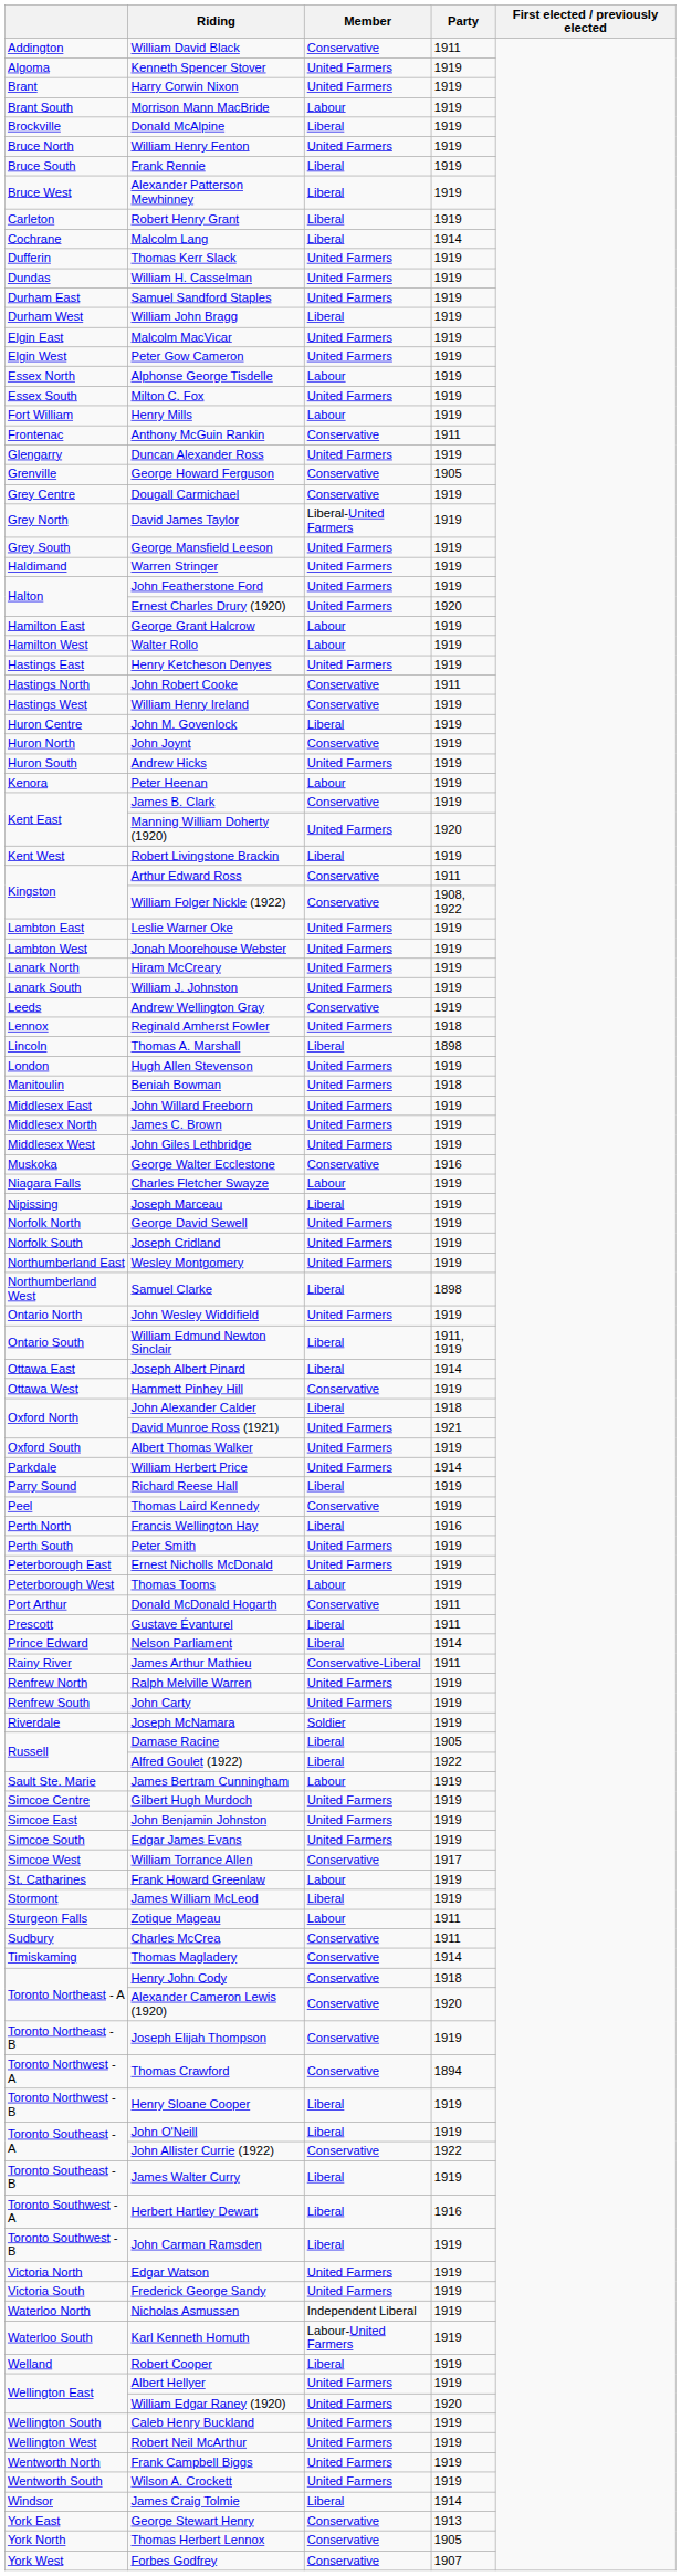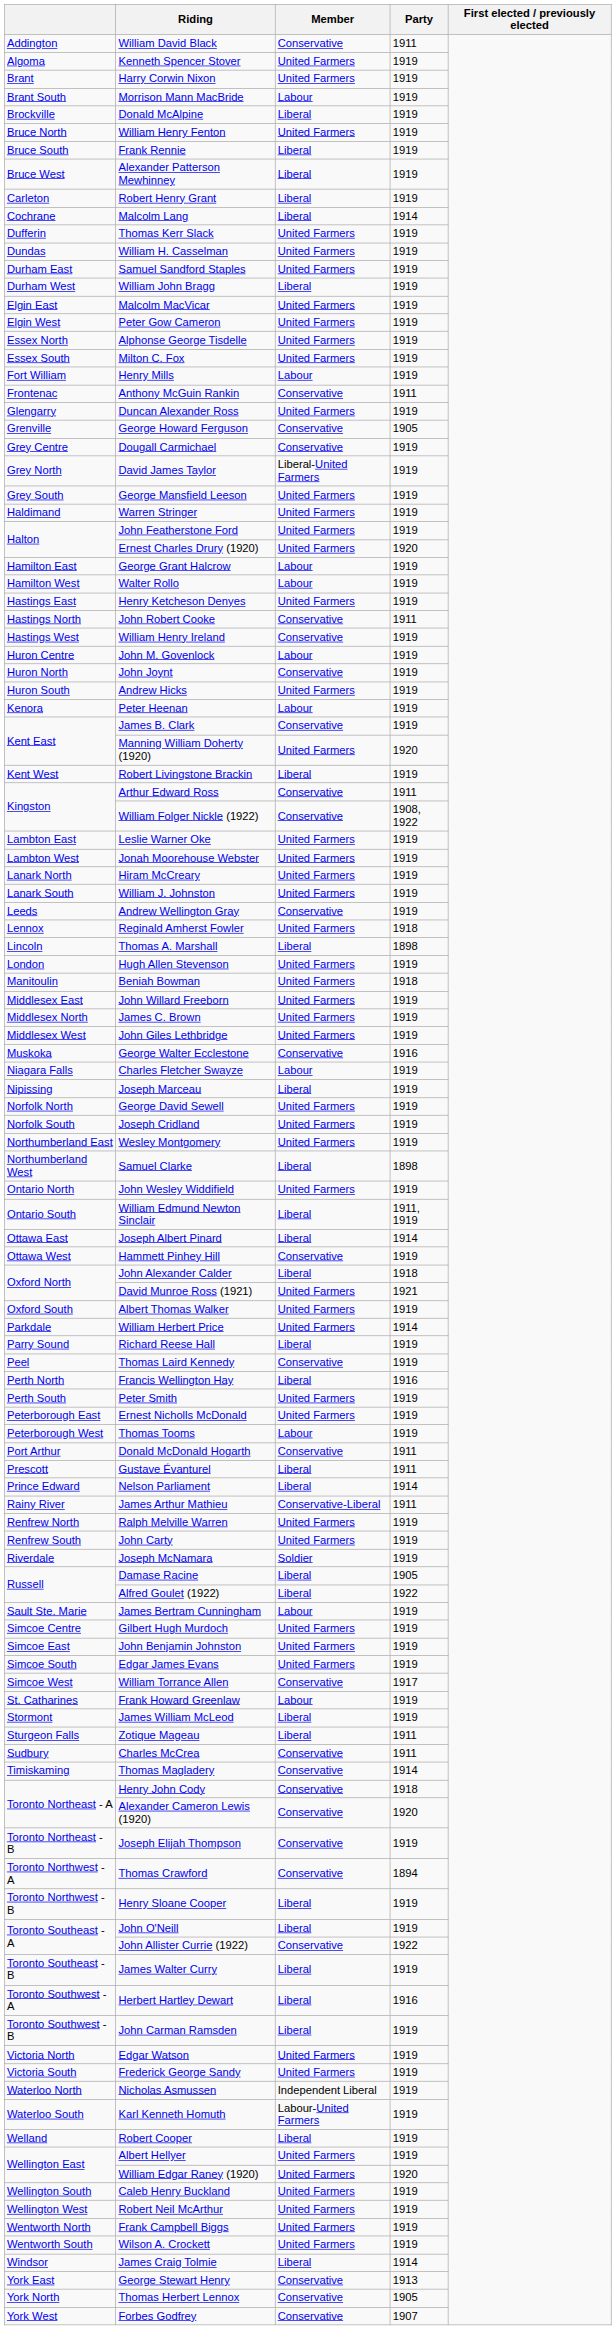 <table class="wikitable sortable">
 <tr>
 <th></th>
 <th>Riding</th>
 <th>Member</th>
 <th>Party</th>
 <th>First elected / previously elected</th>
 </tr>
 <tr>
 <td><a href='#'>Addington</a></td>
 <td><a href='#'>William David Black</a></td>
 <td><a href='#'>Conservative</a></td>
 <td>1911</td>
 </tr>
 <tr>
 <td><a href='#'>Algoma</a></td>
 <td><a href='#'>Kenneth Spencer Stover</a></td>
 <td><a href='#'>United Farmers</a></td>
 <td>1919</td>
 </tr>
 <tr>
 <td><a href='#'>Brant</a></td>
 <td><a href='#'>Harry Corwin Nixon</a></td>
 <td><a href='#'>United Farmers</a></td>
 <td>1919</td>
 </tr>
 <tr>
 <td><a href='#'>Brant South</a></td>
 <td><a href='#'>Morrison Mann MacBride</a></td>
 <td><a href='#'>Labour</a></td>
 <td>1919</td>
 </tr>
 <tr>
 <td><a href='#'>Brockville</a></td>
 <td><a href='#'>Donald McAlpine</a></td>
 <td><a href='#'>Liberal</a></td>
 <td>1919</td>
 </tr>
 <tr>
 <td><a href='#'>Bruce North</a></td>
 <td><a href='#'>William Henry Fenton</a></td>
 <td><a href='#'>United Farmers</a></td>
 <td>1919</td>
 </tr>
 <tr>
 <td><a href='#'>Bruce South</a></td>
 <td><a href='#'>Frank Rennie</a></td>
 <td><a href='#'>Liberal</a></td>
 <td>1919</td>
 </tr>
 <tr>
 <td><a href='#'>Bruce West</a></td>
 <td><a href='#'>Alexander Patterson Mewhinney</a></td>
 <td><a href='#'>Liberal</a></td>
 <td>1919</td>
 </tr>
 <tr>
 <td><a href='#'>Carleton</a></td>
 <td><a href='#'>Robert Henry Grant</a></td>
 <td><a href='#'>Liberal</a></td>
 <td>1919</td>
 </tr>
 <tr>
 <td><a href='#'>Cochrane</a></td>
 <td><a href='#'>Malcolm Lang</a></td>
 <td><a href='#'>Liberal</a></td>
 <td>1914</td>
 </tr>
 <tr>
 <td><a href='#'>Dufferin</a></td>
 <td><a href='#'>Thomas Kerr Slack</a></td>
 <td><a href='#'>United Farmers</a></td>
 <td>1919</td>
 </tr>
 <tr>
 <td><a href='#'>Dundas</a></td>
 <td><a href='#'>William H. Casselman</a></td>
 <td><a href='#'>United Farmers</a></td>
 <td>1919</td>
 </tr>
 <tr>
 <td><a href='#'>Durham East</a></td>
 <td><a href='#'>Samuel Sandford Staples</a></td>
 <td><a href='#'>United Farmers</a></td>
 <td>1919</td>
 </tr>
 <tr>
 <td><a href='#'>Durham West</a></td>
 <td><a href='#'>William John Bragg</a></td>
 <td><a href='#'>Liberal</a></td>
 <td>1919</td>
 </tr>
 <tr>
 <td><a href='#'>Elgin East</a></td>
 <td><a href='#'>Malcolm MacVicar</a></td>
 <td><a href='#'>United Farmers</a></td>
 <td>1919</td>
 </tr>
 <tr>
 <td><a href='#'>Elgin West</a></td>
 <td><a href='#'>Peter Gow Cameron</a></td>
 <td><a href='#'>United Farmers</a></td>
 <td>1919</td>
 </tr>
 <tr>
 <td><a href='#'>Essex North</a></td>
 <td><a href='#'>Alphonse George Tisdelle</a></td>
-<td><a href='#'>Labour</a></td>
+<td><a href='#'>United Farmers</a></td>
 <td>1919</td>
 </tr>
 <tr>
 <td><a href='#'>Essex South</a></td>
 <td><a href='#'>Milton C. Fox</a></td>
 <td><a href='#'>United Farmers</a></td>
 <td>1919</td>
 </tr>
 <tr>
 <td><a href='#'>Fort William</a></td>
 <td><a href='#'>Henry Mills</a></td>
 <td><a href='#'>Labour</a></td>
 <td>1919</td>
 </tr>
 <tr>
 <td><a href='#'>Frontenac</a></td>
 <td><a href='#'>Anthony McGuin Rankin</a></td>
 <td><a href='#'>Conservative</a></td>
 <td>1911</td>
 </tr>
 <tr>
 <td><a href='#'>Glengarry</a></td>
 <td><a href='#'>Duncan Alexander Ross</a></td>
 <td><a href='#'>United Farmers</a></td>
 <td>1919</td>
 </tr>
 <tr>
 <td><a href='#'>Grenville</a></td>
 <td><a href='#'>George Howard Ferguson</a></td>
 <td><a href='#'>Conservative</a></td>
 <td>1905</td>
 </tr>
 <tr>
 <td><a href='#'>Grey Centre</a></td>
 <td><a href='#'>Dougall Carmichael</a></td>
 <td><a href='#'>Conservative</a></td>
 <td>1919</td>
 </tr>
 <tr>
 <td><a href='#'>Grey North</a></td>
 <td><a href='#'>David James Taylor</a></td>
 <td>Liberal-<a href='#'>United Farmers</a></td>
 <td>1919</td>
 </tr>
 <tr>
 <td><a href='#'>Grey South</a></td>
 <td><a href='#'>George Mansfield Leeson</a></td>
 <td><a href='#'>United Farmers</a></td>
 <td>1919</td>
 </tr>
 <tr>
 <td><a href='#'>Haldimand</a></td>
 <td><a href='#'>Warren Stringer</a></td>
 <td><a href='#'>United Farmers</a></td>
 <td>1919</td>
 </tr>
 <tr>
 <td rowspan="2"><a href='#'>Halton</a></td>
 <td><a href='#'>John Featherstone Ford</a></td>
 <td><a href='#'>United Farmers</a></td>
 <td>1919</td>
 </tr>
 <tr>
 <td><a href='#'>Ernest Charles Drury</a> (1920)</td>
 <td><a href='#'>United Farmers</a></td>
 <td>1920</td>
 </tr>
 <tr>
 <td><a href='#'>Hamilton East</a></td>
 <td><a href='#'>George Grant Halcrow</a></td>
 <td><a href='#'>Labour</a></td>
 <td>1919</td>
 </tr>
 <tr>
 <td><a href='#'>Hamilton West</a></td>
 <td><a href='#'>Walter Rollo</a></td>
 <td><a href='#'>Labour</a></td>
 <td>1919</td>
 </tr>
 <tr>
 <td><a href='#'>Hastings East</a></td>
 <td><a href='#'>Henry Ketcheson Denyes</a></td>
 <td><a href='#'>United Farmers</a></td>
 <td>1919</td>
 </tr>
 <tr>
 <td><a href='#'>Hastings North</a></td>
 <td><a href='#'>John Robert Cooke</a></td>
 <td><a href='#'>Conservative</a></td>
 <td>1911</td>
 </tr>
 <tr>
 <td><a href='#'>Hastings West</a></td>
 <td><a href='#'>William Henry Ireland</a></td>
 <td><a href='#'>Conservative</a></td>
 <td>1919</td>
 </tr>
 <tr>
 <td><a href='#'>Huron Centre</a></td>
 <td><a href='#'>John M. Govenlock</a></td>
-<td><a href='#'>Liberal</a></td>
+<td><a href='#'>Labour</a></td>
 <td>1919</td>
 </tr>
 <tr>
 <td><a href='#'>Huron North</a></td>
 <td><a href='#'>John Joynt</a></td>
 <td><a href='#'>Conservative</a></td>
 <td>1919</td>
 </tr>
 <tr>
 <td><a href='#'>Huron South</a></td>
 <td><a href='#'>Andrew Hicks</a></td>
 <td><a href='#'>United Farmers</a></td>
 <td>1919</td>
 </tr>
 <tr>
 <td><a href='#'>Kenora</a></td>
 <td><a href='#'>Peter Heenan</a></td>
 <td><a href='#'>Labour</a></td>
 <td>1919</td>
 </tr>
 <tr>
 <td rowspan="2"><a href='#'>Kent East</a></td>
 <td><a href='#'>James B. Clark</a></td>
 <td><a href='#'>Conservative</a></td>
 <td>1919</td>
 </tr>
 <tr>
 <td><a href='#'>Manning William Doherty</a> (1920)</td>
 <td><a href='#'>United Farmers</a></td>
 <td>1920</td>
 </tr>
 <tr>
 <td><a href='#'>Kent West</a></td>
 <td><a href='#'>Robert Livingstone Brackin</a></td>
 <td><a href='#'>Liberal</a></td>
 <td>1919</td>
 </tr>
 <tr>
 <td rowspan="2"><a href='#'>Kingston</a></td>
 <td><a href='#'>Arthur Edward Ross</a></td>
 <td><a href='#'>Conservative</a></td>
 <td>1911</td>
 </tr>
 <tr>
 <td><a href='#'>William Folger Nickle</a> (1922)</td>
 <td><a href='#'>Conservative</a></td>
 <td>1908, 1922</td>
 </tr>
 <tr>
 <td><a href='#'>Lambton East</a></td>
 <td><a href='#'>Leslie Warner Oke</a></td>
 <td><a href='#'>United Farmers</a></td>
 <td>1919</td>
 </tr>
 <tr>
 <td><a href='#'>Lambton West</a></td>
 <td><a href='#'>Jonah Moorehouse Webster</a></td>
 <td><a href='#'>United Farmers</a></td>
 <td>1919</td>
 </tr>
 <tr>
 <td><a href='#'>Lanark North</a></td>
 <td><a href='#'>Hiram McCreary</a></td>
 <td><a href='#'>United Farmers</a></td>
 <td>1919</td>
 </tr>
 <tr>
 <td><a href='#'>Lanark South</a></td>
 <td><a href='#'>William J. Johnston</a></td>
 <td><a href='#'>United Farmers</a></td>
 <td>1919</td>
 </tr>
 <tr>
 <td><a href='#'>Leeds</a></td>
 <td><a href='#'>Andrew Wellington Gray</a></td>
 <td><a href='#'>Conservative</a></td>
 <td>1919</td>
 </tr>
 <tr>
 <td><a href='#'>Lennox</a></td>
 <td><a href='#'>Reginald Amherst Fowler</a></td>
 <td><a href='#'>United Farmers</a></td>
 <td>1918</td>
 </tr>
 <tr>
 <td><a href='#'>Lincoln</a></td>
 <td><a href='#'>Thomas A. Marshall</a></td>
 <td><a href='#'>Liberal</a></td>
 <td>1898</td>
 </tr>
 <tr>
 <td><a href='#'>London</a></td>
 <td><a href='#'>Hugh Allen Stevenson</a></td>
 <td><a href='#'>United Farmers</a></td>
 <td>1919</td>
 </tr>
 <tr>
 <td><a href='#'>Manitoulin</a></td>
 <td><a href='#'>Beniah Bowman</a></td>
 <td><a href='#'>United Farmers</a></td>
 <td>1918</td>
 </tr>
 <tr>
 <td><a href='#'>Middlesex East</a></td>
 <td><a href='#'>John Willard Freeborn</a></td>
 <td><a href='#'>United Farmers</a></td>
 <td>1919</td>
 </tr>
 <tr>
 <td><a href='#'>Middlesex North</a></td>
 <td><a href='#'>James C. Brown</a></td>
 <td><a href='#'>United Farmers</a></td>
 <td>1919</td>
 </tr>
 <tr>
 <td><a href='#'>Middlesex West</a></td>
 <td><a href='#'>John Giles Lethbridge</a></td>
 <td><a href='#'>United Farmers</a></td>
 <td>1919</td>
 </tr>
 <tr>
 <td><a href='#'>Muskoka</a></td>
 <td><a href='#'>George Walter Ecclestone</a></td>
 <td><a href='#'>Conservative</a></td>
 <td>1916</td>
 </tr>
 <tr>
 <td><a href='#'>Niagara Falls</a></td>
 <td><a href='#'>Charles Fletcher Swayze</a></td>
 <td><a href='#'>Labour</a></td>
 <td>1919</td>
 </tr>
 <tr>
 <td><a href='#'>Nipissing</a></td>
 <td><a href='#'>Joseph Marceau</a></td>
 <td><a href='#'>Liberal</a></td>
 <td>1919</td>
 </tr>
 <tr>
 <td><a href='#'>Norfolk North</a></td>
 <td><a href='#'>George David Sewell</a></td>
 <td><a href='#'>United Farmers</a></td>
 <td>1919</td>
 </tr>
 <tr>
 <td><a href='#'>Norfolk South</a></td>
 <td><a href='#'>Joseph Cridland</a></td>
 <td><a href='#'>United Farmers</a></td>
 <td>1919</td>
 </tr>
 <tr>
 <td><a href='#'>Northumberland East</a></td>
 <td><a href='#'>Wesley Montgomery</a></td>
 <td><a href='#'>United Farmers</a></td>
 <td>1919</td>
 </tr>
 <tr>
 <td><a href='#'>Northumberland West</a></td>
 <td><a href='#'>Samuel Clarke</a></td>
 <td><a href='#'>Liberal</a></td>
 <td>1898</td>
 </tr>
 <tr>
 <td><a href='#'>Ontario North</a></td>
 <td><a href='#'>John Wesley Widdifield</a></td>
 <td><a href='#'>United Farmers</a></td>
 <td>1919</td>
 </tr>
 <tr>
 <td><a href='#'>Ontario South</a></td>
 <td><a href='#'>William Edmund Newton Sinclair</a></td>
 <td><a href='#'>Liberal</a></td>
 <td>1911, 1919</td>
 </tr>
 <tr>
 <td><a href='#'>Ottawa East</a></td>
 <td><a href='#'>Joseph Albert Pinard</a></td>
 <td><a href='#'>Liberal</a></td>
 <td>1914</td>
 </tr>
 <tr>
 <td><a href='#'>Ottawa West</a></td>
 <td><a href='#'>Hammett Pinhey Hill</a></td>
 <td><a href='#'>Conservative</a></td>
 <td>1919</td>
 </tr>
 <tr>
 <td rowspan="2"><a href='#'>Oxford North</a></td>
 <td><a href='#'>John Alexander Calder</a></td>
 <td><a href='#'>Liberal</a></td>
 <td>1918</td>
 </tr>
 <tr>
 <td><a href='#'>David Munroe Ross</a> (1921)</td>
 <td><a href='#'>United Farmers</a></td>
 <td>1921</td>
 </tr>
 <tr>
 <td><a href='#'>Oxford South</a></td>
 <td><a href='#'>Albert Thomas Walker</a></td>
 <td><a href='#'>United Farmers</a></td>
 <td>1919</td>
 </tr>
 <tr>
 <td><a href='#'>Parkdale</a></td>
 <td><a href='#'>William Herbert Price</a></td>
 <td><a href='#'>United Farmers</a></td>
 <td>1914</td>
 </tr>
 <tr>
 <td><a href='#'>Parry Sound</a></td>
 <td><a href='#'>Richard Reese Hall</a></td>
 <td><a href='#'>Liberal</a></td>
 <td>1919</td>
 </tr>
 <tr>
 <td><a href='#'>Peel</a></td>
 <td><a href='#'>Thomas Laird Kennedy</a></td>
 <td><a href='#'>Conservative</a></td>
 <td>1919</td>
 </tr>
 <tr>
 <td><a href='#'>Perth North</a></td>
 <td><a href='#'>Francis Wellington Hay</a></td>
 <td><a href='#'>Liberal</a></td>
 <td>1916</td>
 </tr>
 <tr>
 <td><a href='#'>Perth South</a></td>
 <td><a href='#'>Peter Smith</a></td>
 <td><a href='#'>United Farmers</a></td>
 <td>1919</td>
 </tr>
 <tr>
 <td><a href='#'>Peterborough East</a></td>
 <td><a href='#'>Ernest Nicholls McDonald</a></td>
 <td><a href='#'>United Farmers</a></td>
 <td>1919</td>
 </tr>
 <tr>
 <td><a href='#'>Peterborough West</a></td>
 <td><a href='#'>Thomas Tooms</a></td>
 <td><a href='#'>Labour</a></td>
 <td>1919</td>
 </tr>
 <tr>
 <td><a href='#'>Port Arthur</a></td>
 <td><a href='#'>Donald McDonald Hogarth</a></td>
 <td><a href='#'>Conservative</a></td>
 <td>1911</td>
 </tr>
 <tr>
 <td><a href='#'>Prescott</a></td>
 <td><a href='#'>Gustave Évanturel</a></td>
 <td><a href='#'>Liberal</a></td>
 <td>1911</td>
 </tr>
 <tr>
 <td><a href='#'>Prince Edward</a></td>
 <td><a href='#'>Nelson Parliament</a></td>
 <td><a href='#'>Liberal</a></td>
 <td>1914</td>
 </tr>
 <tr>
 <td><a href='#'>Rainy River</a></td>
 <td><a href='#'>James Arthur Mathieu</a></td>
 <td><a href='#'>Conservative-Liberal</a></td>
 <td>1911</td>
 </tr>
 <tr>
 <td><a href='#'>Renfrew North</a></td>
 <td><a href='#'>Ralph Melville Warren</a></td>
 <td><a href='#'>United Farmers</a></td>
 <td>1919</td>
 </tr>
 <tr>
 <td><a href='#'>Renfrew South</a></td>
 <td><a href='#'>John Carty</a></td>
 <td><a href='#'>United Farmers</a></td>
 <td>1919</td>
 </tr>
 <tr>
 <td><a href='#'>Riverdale</a></td>
 <td><a href='#'>Joseph McNamara</a></td>
 <td><a href='#'>Soldier</a></td>
 <td>1919</td>
 </tr>
 <tr>
 <td rowspan="2"><a href='#'>Russell</a></td>
 <td><a href='#'>Damase Racine</a></td>
 <td><a href='#'>Liberal</a></td>
 <td>1905</td>
 </tr>
 <tr>
 <td><a href='#'>Alfred Goulet</a> (1922)</td>
 <td><a href='#'>Liberal</a></td>
 <td>1922</td>
 </tr>
 <tr>
 <td><a href='#'>Sault Ste. Marie</a></td>
 <td><a href='#'>James Bertram Cunningham</a></td>
 <td><a href='#'>Labour</a></td>
 <td>1919</td>
 </tr>
 <tr>
 <td><a href='#'>Simcoe Centre</a></td>
 <td><a href='#'>Gilbert Hugh Murdoch</a></td>
 <td><a href='#'>United Farmers</a></td>
 <td>1919</td>
 </tr>
 <tr>
 <td><a href='#'>Simcoe East</a></td>
 <td><a href='#'>John Benjamin Johnston</a></td>
 <td><a href='#'>United Farmers</a></td>
 <td>1919</td>
 </tr>
 <tr>
 <td><a href='#'>Simcoe South</a></td>
 <td><a href='#'>Edgar James Evans</a></td>
 <td><a href='#'>United Farmers</a></td>
 <td>1919</td>
 </tr>
 <tr>
 <td><a href='#'>Simcoe West</a></td>
 <td><a href='#'>William Torrance Allen</a></td>
 <td><a href='#'>Conservative</a></td>
 <td>1917</td>
 </tr>
 <tr>
 <td><a href='#'>St. Catharines</a></td>
 <td><a href='#'>Frank Howard Greenlaw</a></td>
 <td><a href='#'>Labour</a></td>
 <td>1919</td>
 </tr>
 <tr>
 <td><a href='#'>Stormont</a></td>
 <td><a href='#'>James William McLeod</a></td>
 <td><a href='#'>Liberal</a></td>
 <td>1919</td>
 </tr>
 <tr>
 <td><a href='#'>Sturgeon Falls</a></td>
 <td><a href='#'>Zotique Mageau</a></td>
-<td><a href='#'>Labour</a></td>
+<td><a href='#'>Liberal</a></td>
 <td>1911</td>
 </tr>
 <tr>
 <td><a href='#'>Sudbury</a></td>
 <td><a href='#'>Charles McCrea</a></td>
 <td><a href='#'>Conservative</a></td>
 <td>1911</td>
 </tr>
 <tr>
 <td><a href='#'>Timiskaming</a></td>
 <td><a href='#'>Thomas Magladery</a></td>
 <td><a href='#'>Conservative</a></td>
 <td>1914</td>
 </tr>
 <tr>
 <td rowspan="2"><a href='#'>Toronto Northeast</a> - A</td>
 <td><a href='#'>Henry John Cody</a></td>
 <td><a href='#'>Conservative</a></td>
 <td>1918</td>
 </tr>
 <tr>
 <td><a href='#'>Alexander Cameron Lewis</a> (1920)</td>
 <td><a href='#'>Conservative</a></td>
 <td>1920</td>
 </tr>
 <tr>
 <td><a href='#'>Toronto Northeast</a> - B</td>
 <td><a href='#'>Joseph Elijah Thompson</a></td>
 <td><a href='#'>Conservative</a></td>
 <td>1919</td>
 </tr>
 <tr>
 <td><a href='#'>Toronto Northwest</a> - A</td>
 <td><a href='#'>Thomas Crawford</a></td>
 <td><a href='#'>Conservative</a></td>
 <td>1894</td>
 </tr>
 <tr>
 <td><a href='#'>Toronto Northwest</a> - B</td>
 <td><a href='#'>Henry Sloane Cooper</a></td>
 <td><a href='#'>Liberal</a></td>
 <td>1919</td>
 </tr>
 <tr>
 <td rowspan="2"><a href='#'>Toronto Southeast</a> - A</td>
 <td><a href='#'>John O'Neill</a></td>
 <td><a href='#'>Liberal</a></td>
 <td>1919</td>
 </tr>
 <tr>
 <td><a href='#'>John Allister Currie</a> (1922)</td>
 <td><a href='#'>Conservative</a></td>
 <td>1922</td>
 </tr>
 <tr>
 <td><a href='#'>Toronto Southeast</a> - B</td>
 <td><a href='#'>James Walter Curry</a></td>
 <td><a href='#'>Liberal</a></td>
 <td>1919</td>
 </tr>
 <tr>
 <td><a href='#'>Toronto Southwest</a> - A</td>
 <td><a href='#'>Herbert Hartley Dewart</a></td>
 <td><a href='#'>Liberal</a></td>
 <td>1916</td>
 </tr>
 <tr>
 <td><a href='#'>Toronto Southwest</a> - B</td>
 <td><a href='#'>John Carman Ramsden</a></td>
 <td><a href='#'>Liberal</a></td>
 <td>1919</td>
 </tr>
 <tr>
 <td><a href='#'>Victoria North</a></td>
 <td><a href='#'>Edgar Watson</a></td>
 <td><a href='#'>United Farmers</a></td>
 <td>1919</td>
 </tr>
 <tr>
 <td><a href='#'>Victoria South</a></td>
 <td><a href='#'>Frederick George Sandy</a></td>
 <td><a href='#'>United Farmers</a></td>
 <td>1919</td>
 </tr>
 <tr>
 <td><a href='#'>Waterloo North</a></td>
 <td><a href='#'>Nicholas Asmussen</a></td>
 <td>Independent Liberal</td>
 <td>1919</td>
 </tr>
 <tr>
 <td><a href='#'>Waterloo South</a></td>
 <td><a href='#'>Karl Kenneth Homuth</a></td>
 <td>Labour-<a href='#'>United Farmers</a></td>
 <td>1919</td>
 </tr>
 <tr>
 <td><a href='#'>Welland</a></td>
 <td><a href='#'>Robert Cooper</a></td>
 <td><a href='#'>Liberal</a></td>
 <td>1919</td>
 </tr>
 <tr>
 <td rowspan="2"><a href='#'>Wellington East</a></td>
 <td><a href='#'>Albert Hellyer</a></td>
 <td><a href='#'>United Farmers</a></td>
 <td>1919</td>
 </tr>
 <tr>
 <td><a href='#'>William Edgar Raney</a> (1920)</td>
 <td><a href='#'>United Farmers</a></td>
 <td>1920</td>
 </tr>
 <tr>
 <td><a href='#'>Wellington South</a></td>
 <td><a href='#'>Caleb Henry Buckland</a></td>
 <td><a href='#'>United Farmers</a></td>
 <td>1919</td>
 </tr>
 <tr>
 <td><a href='#'>Wellington West</a></td>
 <td><a href='#'>Robert Neil McArthur</a></td>
 <td><a href='#'>United Farmers</a></td>
 <td>1919</td>
 </tr>
 <tr>
 <td><a href='#'>Wentworth North</a></td>
 <td><a href='#'>Frank Campbell Biggs</a></td>
 <td><a href='#'>United Farmers</a></td>
 <td>1919</td>
 </tr>
 <tr>
 <td><a href='#'>Wentworth South</a></td>
 <td><a href='#'>Wilson A. Crockett</a></td>
 <td><a href='#'>United Farmers</a></td>
 <td>1919</td>
 </tr>
 <tr>
 <td><a href='#'>Windsor</a></td>
 <td><a href='#'>James Craig Tolmie</a></td>
 <td><a href='#'>Liberal</a></td>
 <td>1914</td>
 </tr>
 <tr>
 <td><a href='#'>York East</a></td>
 <td><a href='#'>George Stewart Henry</a></td>
 <td><a href='#'>Conservative</a></td>
 <td>1913</td>
 </tr>
 <tr>
 <td><a href='#'>York North</a></td>
 <td><a href='#'>Thomas Herbert Lennox</a></td>
 <td><a href='#'>Conservative</a></td>
 <td>1905</td>
 </tr>
 <tr>
 <td><a href='#'>York West</a></td>
 <td><a href='#'>Forbes Godfrey</a></td>
 <td><a href='#'>Conservative</a></td>
 <td>1907</td>
 </tr>
 </table>
